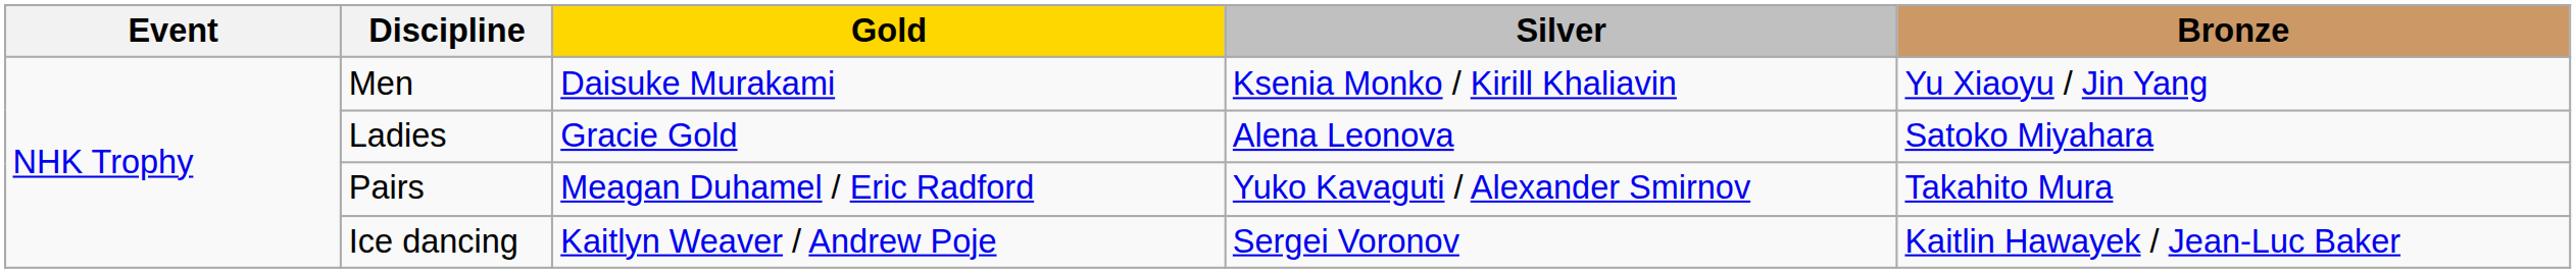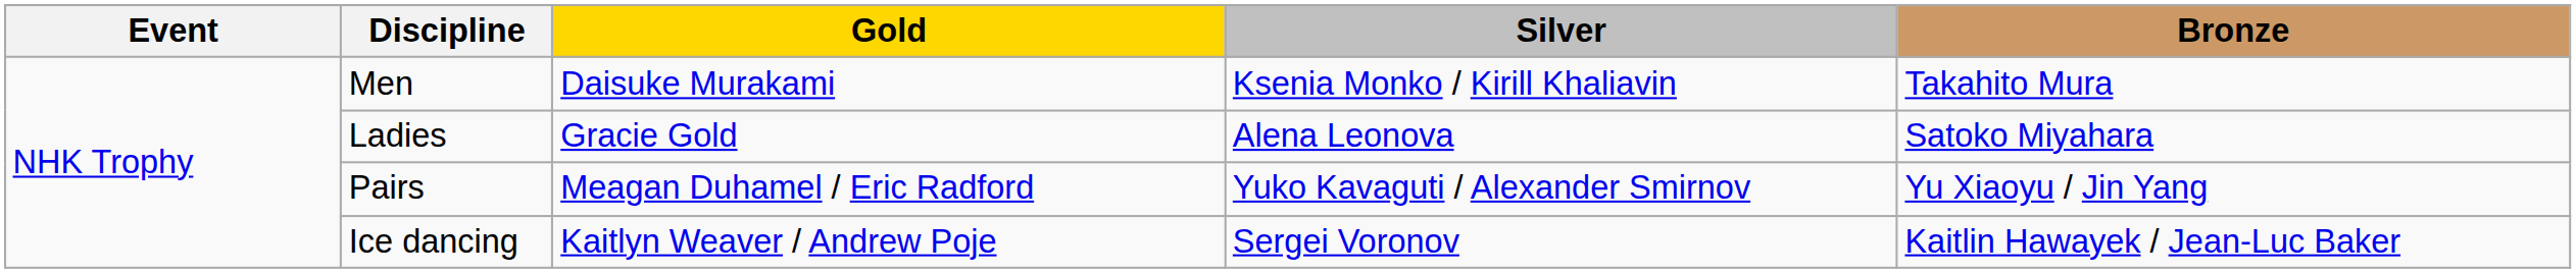 <table class="wikitable" style="width:98%;">
 <tr>
 <th style="width:10%;">Event</th>
 <th style="width:5%;">Discipline</th>
 <td style="text-align:center; width:20%; background:gold;"><strong>Gold</strong></td>
 <td style="text-align:center; width:20%; background:silver;"><strong>Silver</strong></td>
 <td style="text-align:center; width:20%; background:#c96;"><strong>Bronze</strong></td>
 </tr>
 <tr>
 <td rowspan=4><a href='#'>NHK Trophy</a></td>
 <td>Men</td>
 <td> <a href='#'>Daisuke Murakami</a></td>
 <td> <a href='#'>Ksenia Monko</a> / <a href='#'>Kirill Khaliavin</a></td>
-<td> <a href='#'>Yu Xiaoyu</a> / <a href='#'>Jin Yang</a></td>
+<td> <a href='#'>Takahito Mura</a></td>
 </tr>
 <tr>
 <td>Ladies</td>
 <td> <a href='#'>Gracie Gold</a></td>
 <td> <a href='#'>Alena Leonova</a></td>
 <td> <a href='#'>Satoko Miyahara</a></td>
 </tr>
 <tr>
 <td>Pairs</td>
 <td> <a href='#'>Meagan Duhamel</a> / <a href='#'>Eric Radford</a></td>
 <td> <a href='#'>Yuko Kavaguti</a> / <a href='#'>Alexander Smirnov</a></td>
-<td> <a href='#'>Takahito Mura</a></td>
+<td> <a href='#'>Yu Xiaoyu</a> / <a href='#'>Jin Yang</a></td>
 </tr>
 <tr>
 <td>Ice dancing</td>
 <td> <a href='#'>Kaitlyn Weaver</a> / <a href='#'>Andrew Poje</a></td>
 <td> <a href='#'>Sergei Voronov</a></td>
 <td> <a href='#'>Kaitlin Hawayek</a> / <a href='#'>Jean-Luc Baker</a></td>
 </tr>
 </table>
